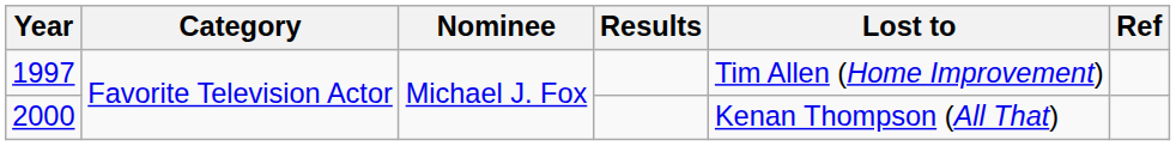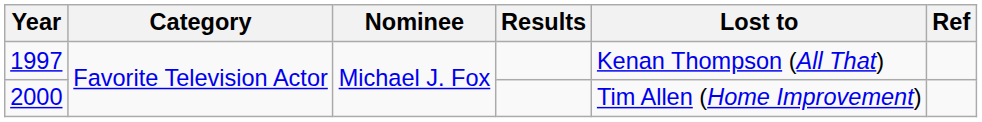 <table class="wikitable">
 <tr>
 <th>Year</th>
 <th>Category</th>
 <th>Nominee</th>
 <th>Results</th>
 <th>Lost to</th>
 <th>Ref</th>
 </tr>
 <tr>
 <td><a href='#'>1997</a></td>
 <td rowspan="2"><a href='#'>Favorite Television Actor</a></td>
 <td rowspan="2"><a href='#'>Michael J. Fox</a></td>
 <td></td>
-<td><a href='#'>Tim Allen</a> (<em><a href='#'>Home Improvement</a></em>)</td>
+<td><a href='#'>Kenan Thompson</a> (<em><a href='#'>All That</a></em>)</td>
 <td></td>
 </tr>
 <tr>
 <td><a href='#'>2000</a></td>
 <td></td>
-<td><a href='#'>Kenan Thompson</a> (<em><a href='#'>All That</a></em>)</td>
+<td><a href='#'>Tim Allen</a> (<em><a href='#'>Home Improvement</a></em>)</td>
 <td></td>
 </tr>
 </table>
